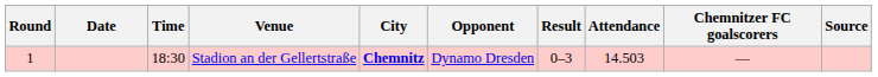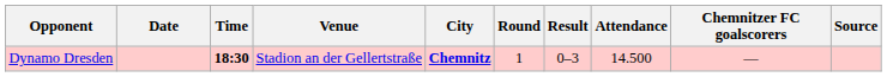 <table class="wikitable" Style="text-align: center;font-size:85%">
 <tr>
-<th>Round</th>
+<th>Opponent</th>
 <th style="width:80px">Date</th>
 <th>Time</th>
 <th>Venue</th>
 <th>City</th>
-<th>Opponent</th>
+<th>Round</th>
 <th>Result</th>
 <th>Attendance</th>
 <th style="width:140px">Chemnitzer FC<br>goalscorers</th>
 <th>Source</th>
 </tr>
 <tr style="background:#fcc;">
-<td>1</td>
+<td><a href='#'>Dynamo Dresden</a></td>
 <td></td>
-<td>18:30</td>
+<td><strong>18:30</strong></td>
 <td><a href='#'>Stadion an der Gellertstraße</a></td>
 <td><strong><a href='#'>Chemnitz</a></strong></td>
-<td><a href='#'>Dynamo Dresden</a></td>
+<td>1</td>
 <td>0–3</td>
-<td>14.503</td>
+<td>14.500</td>
 <td>—</td>
 <td></td>
 </tr>
 </table>
